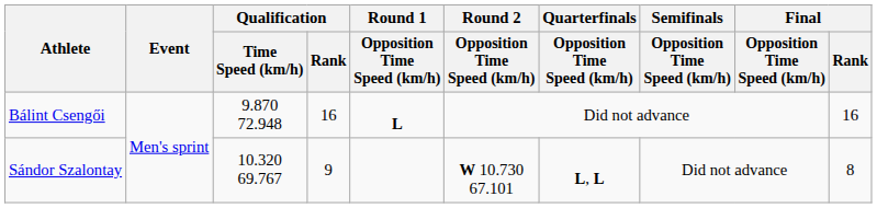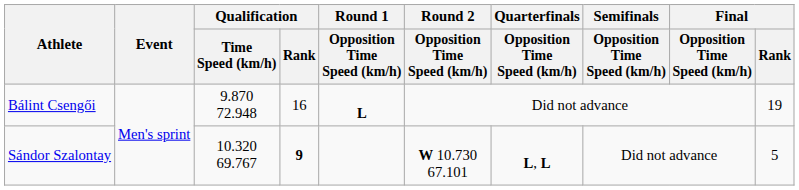 <table class="wikitable" style="font-size:90%">
 <tr>
 <th rowspan=2>Athlete</th>
 <th rowspan=2>Event</th>
 <th colspan=2>Qualification</th>
 <th>Round 1</th>
 <th>Round 2</th>
 <th>Quarterfinals</th>
 <th>Semifinals</th>
 <th colspan=2>Final</th>
 </tr>
 <tr style="font-size:95%">
 <th>Time<br>Speed (km/h)</th>
 <th>Rank</th>
 <th>Opposition<br>Time<br>Speed (km/h)</th>
 <th>Opposition<br>Time<br>Speed (km/h)</th>
 <th>Opposition<br>Time<br>Speed (km/h)</th>
 <th>Opposition<br>Time<br>Speed (km/h)</th>
 <th>Opposition<br>Time<br>Speed (km/h)</th>
 <th>Rank</th>
 </tr>
 <tr align=center>
 <td align=left><a href='#'>Bálint Csengői</a></td>
 <td align=left rowspan=2><a href='#'>Men's sprint</a></td>
 <td>9.870<br>72.948</td>
 <td>16</td>
 <td><br><strong>L</strong></td>
 <td colspan=4>Did not advance</td>
-<td>16</td>
+<td>19</td>
 </tr>
 <tr align=center>
 <td align=left><a href='#'>Sándor Szalontay</a></td>
 <td>10.320<br>69.767</td>
-<td>9</td>
+<td><strong>9</strong></td>
 <td></td>
 <td><br><strong>W</strong> 10.730<br>67.101</td>
 <td><br><strong>L</strong>, <strong>L</strong></td>
 <td colspan=2>Did not advance</td>
-<td>8</td>
+<td>5</td>
 </tr>
 </table>
